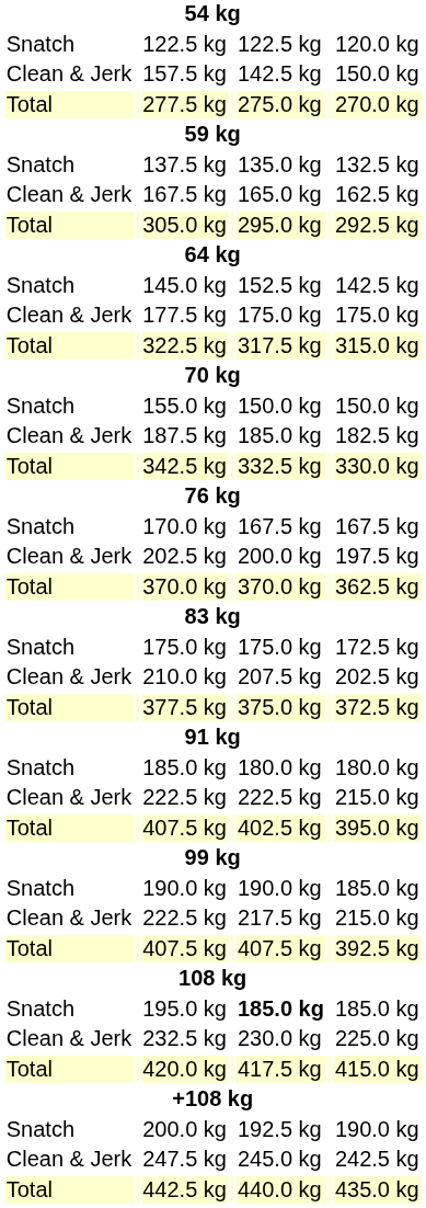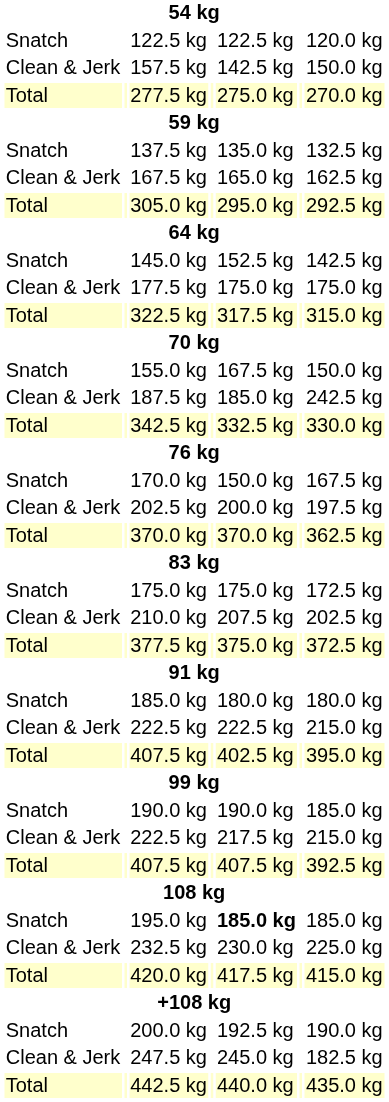 <table>
 <tr>
 <th colspan=7>54 kg</th>
 </tr>
 <tr>
 <td>Snatch</td>
 <td></td>
 <td>122.5 kg</td>
 <td></td>
 <td>122.5 kg</td>
 <td></td>
 <td>120.0 kg</td>
 </tr>
 <tr>
 <td>Clean & Jerk</td>
 <td></td>
 <td>157.5 kg</td>
 <td></td>
 <td>142.5 kg</td>
 <td></td>
 <td>150.0 kg</td>
 </tr>
 <tr bgcolor=#ffffcc>
 <td>Total</td>
 <td></td>
 <td>277.5 kg<br></td>
 <td></td>
 <td>275.0 kg</td>
 <td></td>
 <td>270.0 kg</td>
 </tr>
 <tr>
 <th colspan=7>59 kg</th>
 </tr>
 <tr>
 <td>Snatch</td>
 <td></td>
 <td>137.5 kg</td>
 <td></td>
 <td>135.0 kg</td>
 <td></td>
 <td>132.5 kg</td>
 </tr>
 <tr>
 <td>Clean & Jerk</td>
 <td></td>
 <td>167.5 kg<br></td>
 <td></td>
 <td>165.0 kg</td>
 <td></td>
 <td>162.5 kg</td>
 </tr>
 <tr bgcolor=#ffffcc>
 <td>Total</td>
 <td></td>
 <td>305.0 kg<br></td>
 <td></td>
 <td>295.0 kg</td>
 <td></td>
 <td>292.5 kg</td>
 </tr>
 <tr>
 <th colspan=7>64 kg</th>
 </tr>
 <tr>
 <td>Snatch</td>
 <td></td>
 <td>145.0 kg</td>
 <td></td>
 <td>152.5 kg</td>
 <td></td>
 <td>142.5 kg</td>
 </tr>
 <tr>
 <td>Clean & Jerk</td>
 <td></td>
 <td>177.5 kg<br></td>
 <td></td>
 <td>175.0 kg</td>
 <td></td>
 <td>175.0 kg</td>
 </tr>
 <tr bgcolor=#ffffcc>
 <td>Total</td>
 <td></td>
 <td>322.5 kg<br></td>
 <td></td>
 <td>317.5 kg</td>
 <td></td>
 <td>315.0 kg</td>
 </tr>
 <tr>
 <th colspan=7>70 kg</th>
 </tr>
 <tr>
 <td>Snatch</td>
 <td></td>
 <td>155.0 kg</td>
 <td></td>
-<td>150.0 kg</td>
+<td>167.5 kg</td>
 <td></td>
 <td>150.0 kg</td>
 </tr>
 <tr>
 <td>Clean & Jerk</td>
 <td></td>
 <td>187.5 kg</td>
 <td></td>
 <td>185.0 kg</td>
 <td></td>
-<td>182.5 kg</td>
+<td>242.5 kg</td>
 </tr>
 <tr bgcolor=#ffffcc>
 <td>Total</td>
 <td></td>
 <td>342.5 kg</td>
 <td></td>
 <td>332.5 kg</td>
 <td></td>
 <td>330.0 kg</td>
 </tr>
 <tr>
 <th colspan=7>76 kg</th>
 </tr>
 <tr>
 <td>Snatch</td>
 <td></td>
 <td>170.0 kg<br></td>
 <td></td>
-<td>167.5 kg</td>
+<td>150.0 kg</td>
 <td></td>
 <td>167.5 kg</td>
 </tr>
 <tr>
 <td>Clean & Jerk</td>
 <td></td>
 <td>202.5 kg<br></td>
 <td></td>
 <td>200.0 kg</td>
 <td></td>
 <td>197.5 kg</td>
 </tr>
 <tr bgcolor=#ffffcc>
 <td>Total</td>
 <td></td>
 <td>370.0 kg<br></td>
 <td></td>
 <td>370.0 kg</td>
 <td></td>
 <td>362.5 kg</td>
 </tr>
 <tr>
 <th colspan=7>83 kg</th>
 </tr>
 <tr>
 <td>Snatch</td>
 <td></td>
 <td>175.0 kg</td>
 <td></td>
 <td>175.0 kg</td>
 <td></td>
 <td>172.5 kg</td>
 </tr>
 <tr>
 <td>Clean & Jerk</td>
 <td></td>
 <td>210.0 kg<br></td>
 <td></td>
 <td>207.5 kg</td>
 <td></td>
 <td>202.5 kg</td>
 </tr>
 <tr bgcolor=#ffffcc>
 <td>Total</td>
 <td></td>
 <td>377.5 kg</td>
 <td></td>
 <td>375.0 kg</td>
 <td></td>
 <td>372.5 kg</td>
 </tr>
 <tr>
 <th colspan=7>91 kg</th>
 </tr>
 <tr>
 <td>Snatch</td>
 <td></td>
 <td>185.0 kg<br></td>
 <td></td>
 <td>180.0 kg</td>
 <td></td>
 <td>180.0 kg</td>
 </tr>
 <tr>
 <td>Clean & Jerk</td>
 <td></td>
 <td>222.5 kg</td>
 <td></td>
 <td>222.5 kg</td>
 <td></td>
 <td>215.0 kg</td>
 </tr>
 <tr bgcolor=#ffffcc>
 <td>Total</td>
 <td></td>
 <td>407.5 kg<br></td>
 <td></td>
 <td>402.5 kg</td>
 <td></td>
 <td>395.0 kg</td>
 </tr>
 <tr>
 <th colspan=7>99 kg</th>
 </tr>
 <tr>
 <td>Snatch</td>
 <td></td>
 <td>190.0 kg</td>
 <td></td>
 <td>190.0 kg<br></td>
 <td></td>
 <td>185.0 kg</td>
 </tr>
 <tr>
 <td>Clean & Jerk</td>
 <td></td>
 <td>222.5 kg<br></td>
 <td></td>
 <td>217.5 kg</td>
 <td></td>
 <td>215.0 kg</td>
 </tr>
 <tr bgcolor=#ffffcc>
 <td>Total</td>
 <td></td>
 <td>407.5 kg</td>
 <td></td>
 <td>407.5 kg</td>
 <td></td>
 <td>392.5 kg</td>
 </tr>
 <tr>
 <th colspan=7>108 kg</th>
 </tr>
 <tr>
 <td>Snatch</td>
 <td></td>
 <td>195.0 kg</td>
 <td></td>
 <td><strong>185.0 kg</strong></td>
 <td></td>
 <td>185.0 kg</td>
 </tr>
 <tr>
 <td>Clean & Jerk</td>
 <td></td>
 <td>232.5 kg</td>
 <td></td>
 <td>230.0 kg</td>
 <td></td>
 <td>225.0 kg</td>
 </tr>
 <tr bgcolor=#ffffcc>
 <td>Total</td>
 <td></td>
 <td>420.0 kg</td>
 <td></td>
 <td>417.5 kg</td>
 <td></td>
 <td>415.0 kg</td>
 </tr>
 <tr>
 <th colspan=7>+108 kg</th>
 </tr>
 <tr>
 <td>Snatch</td>
 <td></td>
 <td>200.0 kg<br></td>
 <td></td>
 <td>192.5 kg</td>
 <td></td>
 <td>190.0 kg</td>
 </tr>
 <tr>
 <td>Clean & Jerk</td>
 <td></td>
 <td>247.5 kg<br></td>
 <td></td>
 <td>245.0 kg</td>
 <td></td>
-<td>242.5 kg</td>
+<td>182.5 kg</td>
 </tr>
 <tr bgcolor=#ffffcc>
 <td>Total</td>
 <td></td>
 <td>442.5 kg<br></td>
 <td></td>
 <td>440.0 kg</td>
 <td></td>
 <td>435.0 kg</td>
 </tr>
 </table>
